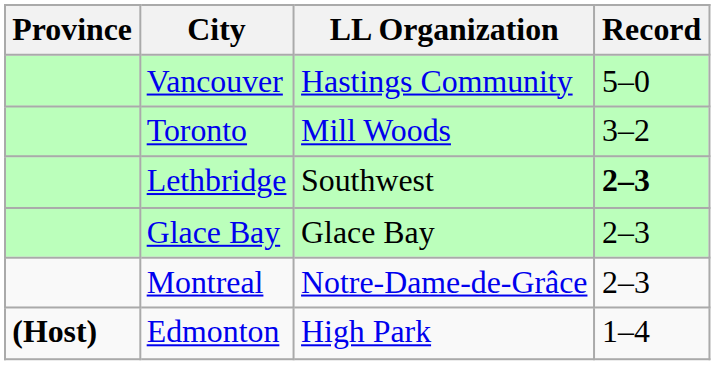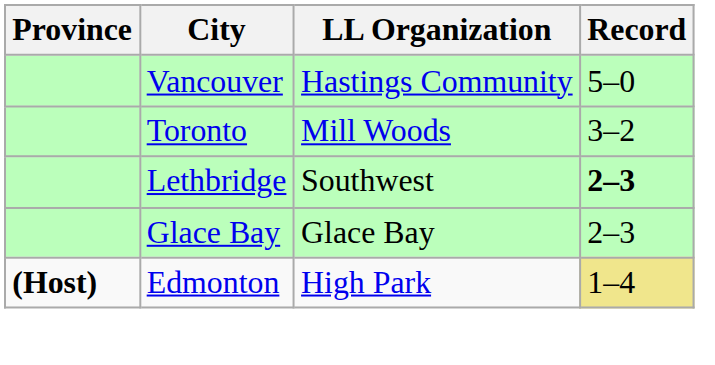 <table class="wikitable">
 <tr>
 <th>Province</th>
 <th>City</th>
 <th>LL Organization</th>
 <th>Record</th>
 </tr>
 <tr bgcolor=#bbffbb>
 <td><strong></strong></td>
 <td><a href='#'>Vancouver</a></td>
 <td><a href='#'>Hastings Community</a></td>
 <td>5–0</td>
 </tr>
 <tr bgcolor=#bbffbb>
 <td><strong></strong></td>
 <td><a href='#'>Toronto</a></td>
 <td><a href='#'>Mill Woods</a></td>
 <td>3–2</td>
 </tr>
 <tr bgcolor=#bbffbb>
 <td><strong></strong></td>
 <td><a href='#'>Lethbridge</a></td>
 <td>Southwest</td>
 <td><strong>2–3</strong></td>
 </tr>
 <tr bgcolor=#bbffbb>
 <td><strong></strong></td>
 <td><a href='#'>Glace Bay</a></td>
 <td>Glace Bay</td>
 <td>2–3</td>
 </tr>
 <tr>
-<td><strong></strong></td>
-<td><a href='#'>Montreal</a></td>
-<td><a href='#'>Notre-Dame-de-Grâce</a></td>
-<td>2–3</td>
-</tr>
-<tr>
 <td><strong> (Host)</strong></td>
 <td><a href='#'>Edmonton</a></td>
 <td><a href='#'>High Park</a></td>
-<td>1–4</td>
+<td style="background: khaki;">1–4</td>
 </tr>
 </table>
